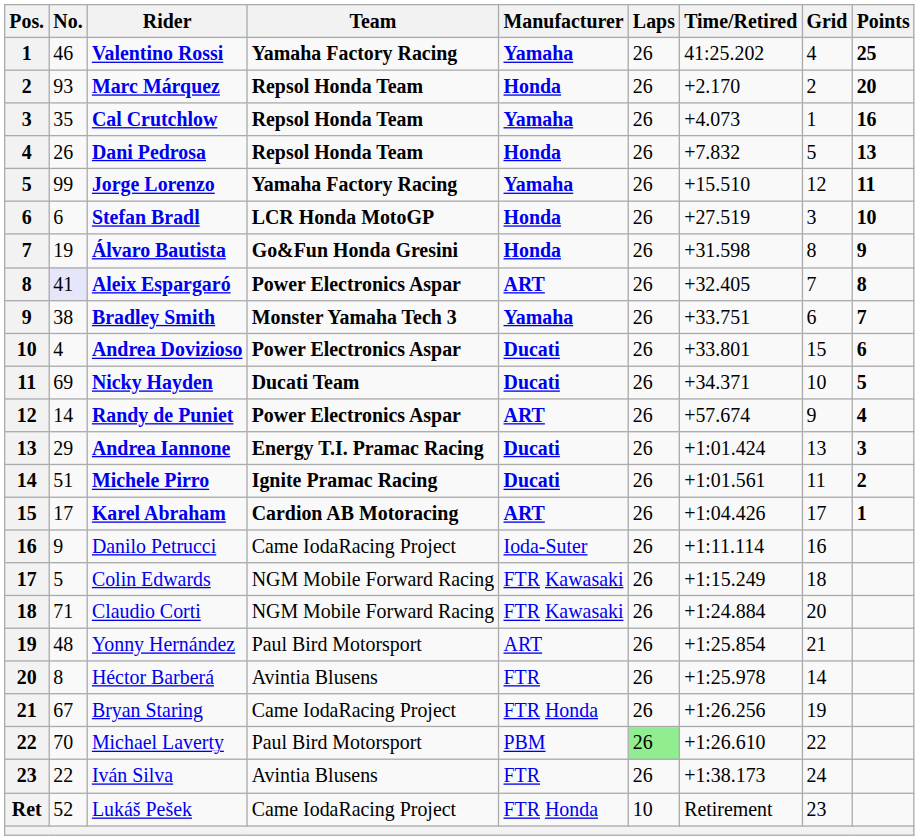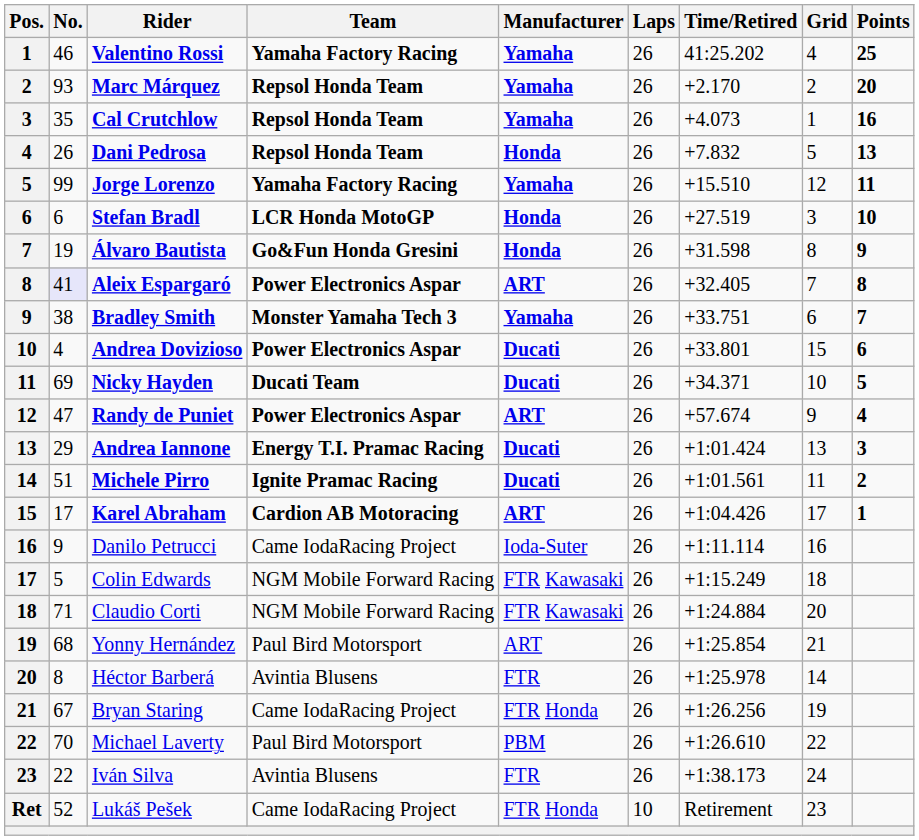 <table class="wikitable" style="font-size: 95%;">
 <tr>
 <th>Pos.</th>
 <th>No.</th>
 <th>Rider</th>
 <th>Team</th>
 <th>Manufacturer</th>
 <th>Laps</th>
 <th>Time/Retired</th>
 <th>Grid</th>
 <th>Points</th>
 </tr>
 <tr>
 <th>1</th>
 <td>46</td>
 <td> <strong><a href='#'>Valentino Rossi</a></strong></td>
 <td><strong>Yamaha Factory Racing</strong></td>
 <td><strong><a href='#'>Yamaha</a></strong></td>
 <td>26</td>
 <td>41:25.202</td>
 <td>4</td>
 <td><strong>25</strong></td>
 </tr>
 <tr>
 <th>2</th>
 <td>93</td>
 <td> <strong><a href='#'>Marc Márquez</a></strong></td>
 <td><strong>Repsol Honda Team</strong></td>
-<td><strong><a href='#'>Honda</a></strong></td>
+<td><strong><a href='#'>Yamaha</a></strong></td>
 <td>26</td>
 <td>+2.170</td>
 <td>2</td>
 <td><strong>20</strong></td>
 </tr>
 <tr>
 <th>3</th>
 <td>35</td>
 <td> <strong><a href='#'>Cal Crutchlow</a></strong></td>
 <td><strong>Repsol Honda Team</strong></td>
 <td><strong><a href='#'>Yamaha</a></strong></td>
 <td>26</td>
 <td>+4.073</td>
 <td>1</td>
 <td><strong>16</strong></td>
 </tr>
 <tr>
 <th>4</th>
 <td>26</td>
 <td> <strong><a href='#'>Dani Pedrosa</a></strong></td>
 <td><strong>Repsol Honda Team</strong></td>
 <td><strong><a href='#'>Honda</a></strong></td>
 <td>26</td>
 <td>+7.832</td>
 <td>5</td>
 <td><strong>13</strong></td>
 </tr>
 <tr>
 <th>5</th>
 <td>99</td>
 <td> <strong><a href='#'>Jorge Lorenzo</a></strong></td>
 <td><strong>Yamaha Factory Racing</strong></td>
 <td><strong><a href='#'>Yamaha</a></strong></td>
 <td>26</td>
 <td>+15.510</td>
 <td>12</td>
 <td><strong>11</strong></td>
 </tr>
 <tr>
 <th>6</th>
 <td>6</td>
 <td> <strong><a href='#'>Stefan Bradl</a></strong></td>
 <td><strong>LCR Honda MotoGP</strong></td>
 <td><strong><a href='#'>Honda</a></strong></td>
 <td>26</td>
 <td>+27.519</td>
 <td>3</td>
 <td><strong>10</strong></td>
 </tr>
 <tr>
 <th>7</th>
 <td>19</td>
 <td> <strong><a href='#'>Álvaro Bautista</a></strong></td>
 <td><strong>Go&Fun Honda Gresini</strong></td>
 <td><strong><a href='#'>Honda</a></strong></td>
 <td>26</td>
 <td>+31.598</td>
 <td>8</td>
 <td><strong>9</strong></td>
 </tr>
 <tr>
 <th>8</th>
 <td style="background: lavender;">41</td>
 <td> <strong><a href='#'>Aleix Espargaró</a></strong></td>
 <td><strong>Power Electronics Aspar</strong></td>
 <td><strong><a href='#'>ART</a></strong></td>
 <td>26</td>
 <td>+32.405</td>
 <td>7</td>
 <td><strong>8</strong></td>
 </tr>
 <tr>
 <th>9</th>
 <td>38</td>
 <td> <strong><a href='#'>Bradley Smith</a></strong></td>
 <td><strong>Monster Yamaha Tech 3</strong></td>
 <td><strong><a href='#'>Yamaha</a></strong></td>
 <td>26</td>
 <td>+33.751</td>
 <td>6</td>
 <td><strong>7</strong></td>
 </tr>
 <tr>
 <th>10</th>
 <td>4</td>
 <td> <strong><a href='#'>Andrea Dovizioso</a></strong></td>
 <td><strong>Power Electronics Aspar</strong></td>
 <td><strong><a href='#'>Ducati</a></strong></td>
 <td>26</td>
 <td>+33.801</td>
 <td>15</td>
 <td><strong>6</strong></td>
 </tr>
 <tr>
 <th>11</th>
 <td>69</td>
 <td> <strong><a href='#'>Nicky Hayden</a></strong></td>
 <td><strong>Ducati Team</strong></td>
 <td><strong><a href='#'>Ducati</a></strong></td>
 <td>26</td>
 <td>+34.371</td>
 <td>10</td>
 <td><strong>5</strong></td>
 </tr>
 <tr>
 <th>12</th>
-<td>14</td>
+<td>47</td>
 <td> <strong><a href='#'>Randy de Puniet</a></strong></td>
 <td><strong>Power Electronics Aspar</strong></td>
 <td><strong><a href='#'>ART</a></strong></td>
 <td>26</td>
 <td>+57.674</td>
 <td>9</td>
 <td><strong>4</strong></td>
 </tr>
 <tr>
 <th>13</th>
 <td>29</td>
 <td> <strong><a href='#'>Andrea Iannone</a></strong></td>
 <td><strong>Energy T.I. Pramac Racing</strong></td>
 <td><strong><a href='#'>Ducati</a></strong></td>
 <td>26</td>
 <td>+1:01.424</td>
 <td>13</td>
 <td><strong>3</strong></td>
 </tr>
 <tr>
 <th>14</th>
 <td>51</td>
 <td> <strong><a href='#'>Michele Pirro</a></strong></td>
 <td><strong>Ignite Pramac Racing</strong></td>
 <td><strong><a href='#'>Ducati</a></strong></td>
 <td>26</td>
 <td>+1:01.561</td>
 <td>11</td>
 <td><strong>2</strong></td>
 </tr>
 <tr>
 <th>15</th>
 <td>17</td>
 <td> <strong><a href='#'>Karel Abraham</a></strong></td>
 <td><strong>Cardion AB Motoracing</strong></td>
 <td><strong><a href='#'>ART</a></strong></td>
 <td>26</td>
 <td>+1:04.426</td>
 <td>17</td>
 <td><strong>1</strong></td>
 </tr>
 <tr>
 <th>16</th>
 <td>9</td>
 <td> <a href='#'>Danilo Petrucci</a></td>
 <td>Came IodaRacing Project</td>
 <td><a href='#'>Ioda-Suter</a></td>
 <td>26</td>
 <td>+1:11.114</td>
 <td>16</td>
 <td></td>
 </tr>
 <tr>
 <th>17</th>
 <td>5</td>
 <td> <a href='#'>Colin Edwards</a></td>
 <td>NGM Mobile Forward Racing</td>
 <td><a href='#'>FTR</a> <a href='#'>Kawasaki</a></td>
 <td>26</td>
 <td>+1:15.249</td>
 <td>18</td>
 <td></td>
 </tr>
 <tr>
 <th>18</th>
 <td>71</td>
 <td> <a href='#'>Claudio Corti</a></td>
 <td>NGM Mobile Forward Racing</td>
 <td><a href='#'>FTR</a> <a href='#'>Kawasaki</a></td>
 <td>26</td>
 <td>+1:24.884</td>
 <td>20</td>
 <td></td>
 </tr>
 <tr>
 <th>19</th>
-<td>48</td>
+<td>68</td>
 <td> <a href='#'>Yonny Hernández</a></td>
 <td>Paul Bird Motorsport</td>
 <td><a href='#'>ART</a></td>
 <td>26</td>
 <td>+1:25.854</td>
 <td>21</td>
 <td></td>
 </tr>
 <tr>
 <th>20</th>
 <td>8</td>
 <td> <a href='#'>Héctor Barberá</a></td>
 <td>Avintia Blusens</td>
 <td><a href='#'>FTR</a></td>
 <td>26</td>
 <td>+1:25.978</td>
 <td>14</td>
 <td></td>
 </tr>
 <tr>
 <th>21</th>
 <td>67</td>
 <td> <a href='#'>Bryan Staring</a></td>
 <td>Came IodaRacing Project</td>
 <td><a href='#'>FTR</a> <a href='#'>Honda</a></td>
 <td>26</td>
 <td>+1:26.256</td>
 <td>19</td>
 <td></td>
 </tr>
 <tr>
 <th>22</th>
 <td>70</td>
 <td> <a href='#'>Michael Laverty</a></td>
 <td>Paul Bird Motorsport</td>
 <td><a href='#'>PBM</a></td>
-<td style="background: lightgreen;">26</td>
+<td>26</td>
 <td>+1:26.610</td>
 <td>22</td>
 <td></td>
 </tr>
 <tr>
 <th>23</th>
 <td>22</td>
 <td> <a href='#'>Iván Silva</a></td>
 <td>Avintia Blusens</td>
 <td><a href='#'>FTR</a></td>
 <td>26</td>
 <td>+1:38.173</td>
 <td>24</td>
 <td></td>
 </tr>
 <tr>
 <th>Ret</th>
 <td>52</td>
 <td> <a href='#'>Lukáš Pešek</a></td>
 <td>Came IodaRacing Project</td>
 <td><a href='#'>FTR</a> <a href='#'>Honda</a></td>
 <td>10</td>
 <td>Retirement</td>
 <td>23</td>
 <td></td>
 </tr>
 <tr>
 <th colspan=9></th>
 </tr>
 </table>
